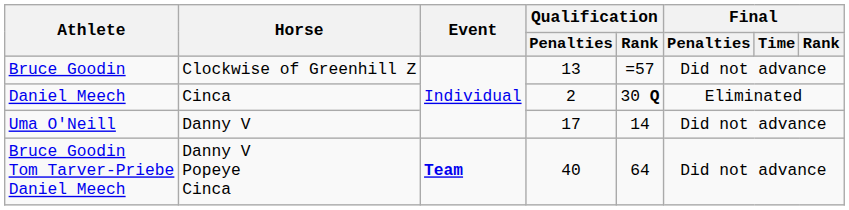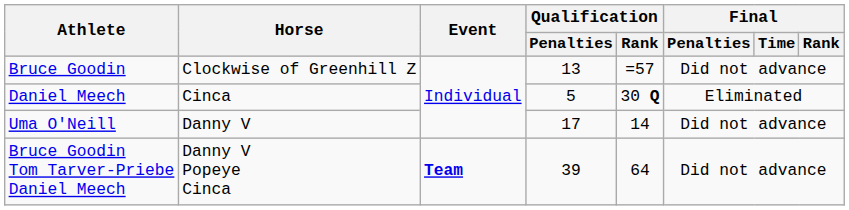 <table class=wikitable style=font-size:90%;text-align:center>
 <tr>
 <th rowspan=2>Athlete</th>
 <th rowspan=2>Horse</th>
 <th rowspan=2>Event</th>
 <th colspan=2>Qualification</th>
 <th colspan=3>Final</th>
 </tr>
 <tr style=font-size:95%>
 <th>Penalties</th>
 <th>Rank</th>
 <th>Penalties</th>
 <th>Time</th>
 <th>Rank</th>
 </tr>
 <tr>
 <td align=left><a href='#'>Bruce Goodin</a></td>
 <td align=left>Clockwise of Greenhill Z</td>
 <td align=left rowspan=3><a href='#'>Individual</a></td>
 <td>13</td>
 <td>=57</td>
 <td colspan="3">Did not advance</td>
 </tr>
 <tr>
 <td align=left><a href='#'>Daniel Meech</a></td>
 <td align=left>Cinca</td>
-<td>2</td>
+<td>5</td>
 <td>30 <strong>Q</strong></td>
 <td colspan=3>Eliminated</td>
 </tr>
 <tr>
 <td align=left><a href='#'>Uma O'Neill</a></td>
 <td align=left>Danny V</td>
 <td>17</td>
 <td>14</td>
 <td colspan=3>Did not advance</td>
 </tr>
 <tr>
 <td align=left><a href='#'>Bruce Goodin</a><br><a href='#'>Tom Tarver-Priebe</a><br><a href='#'>Daniel Meech</a></td>
 <td align=left>Danny V<br>Popeye<br>Cinca</td>
 <td align=left><strong><a href='#'>Team</a></strong></td>
-<td>40</td>
+<td>39</td>
 <td>64</td>
 <td colspan=3>Did not advance</td>
 </tr>
 </table>
